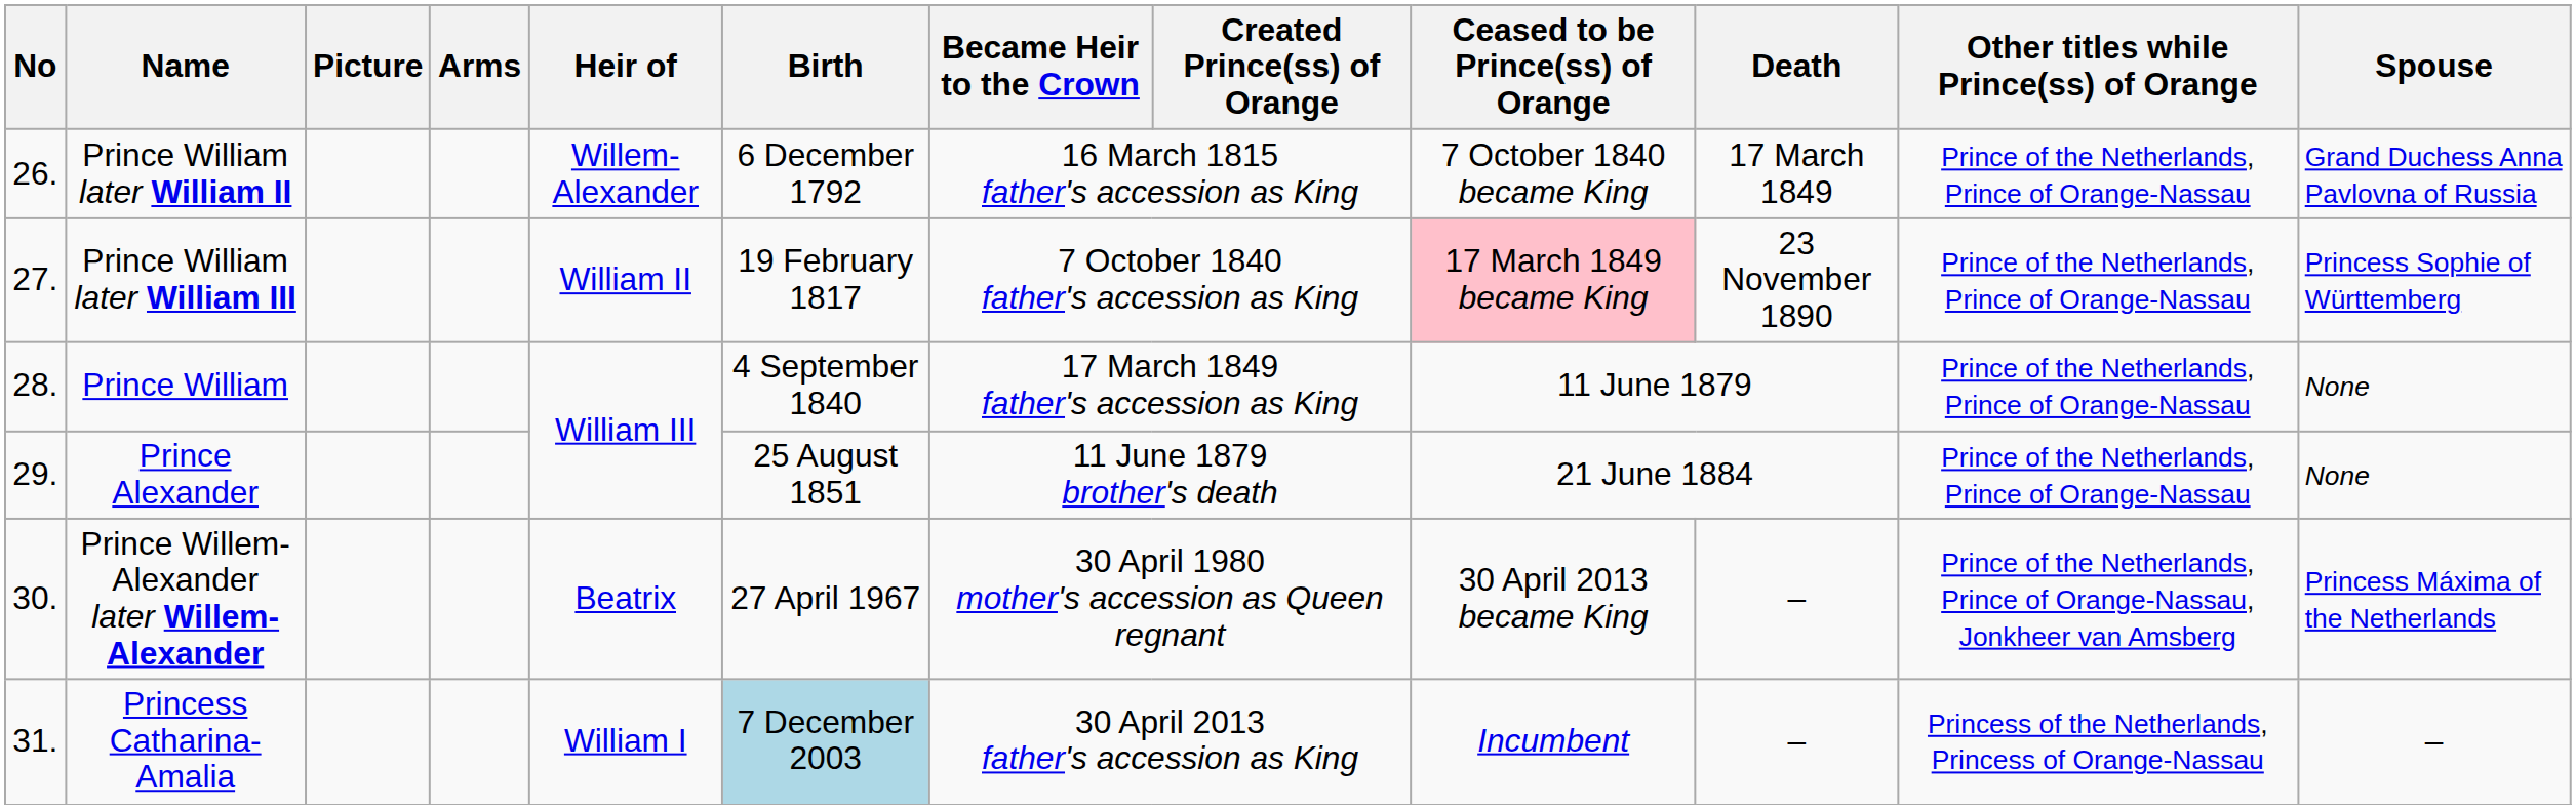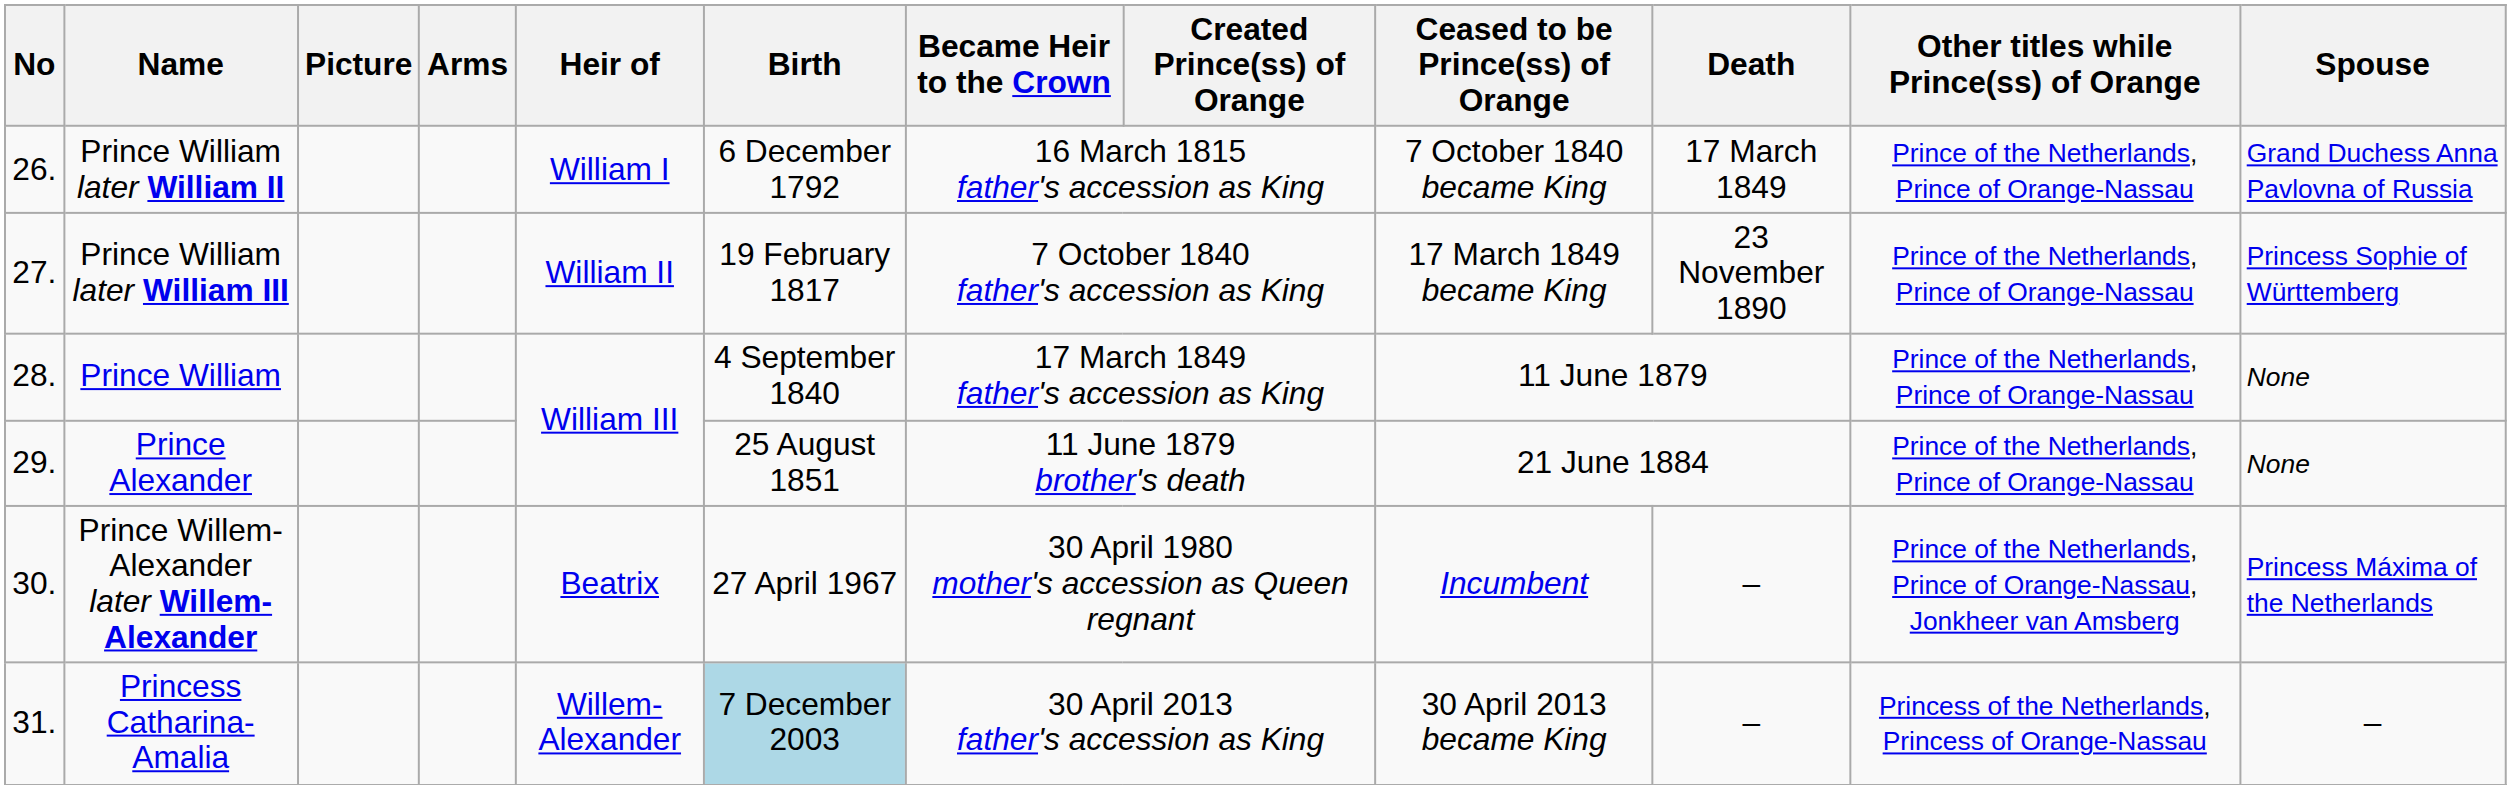 <table width=100% class="wikitable">
 <tr>
 <th>No</th>
 <th>Name</th>
 <th>Picture</th>
 <th>Arms</th>
 <th>Heir of</th>
 <th>Birth</th>
 <th>Became Heir to the <a href='#'>Crown</a></th>
 <th>Created Prince(ss) of Orange</th>
 <th>Ceased to be Prince(ss) of Orange</th>
 <th>Death</th>
 <th>Other titles while Prince(ss) of Orange</th>
 <th>Spouse</th>
 </tr>
 <tr>
 <td align="center">26.</td>
 <td align="center">Prince William<br><em>later</em> <strong><a href='#'>William II</a></strong></td>
 <td align="center"></td>
 <td align="center"></td>
-<td align="center"><a href='#'>Willem-Alexander</a></td>
+<td align="center"><a href='#'>William I</a></td>
 <td align="center">6 December 1792</td>
 <td align="center" colspan="2">16 March 1815<br><em><a href='#'>father</a>'s accession as King</em></td>
 <td align="center">7 October 1840<br><em>became King</em></td>
 <td align="center">17 March 1849</td>
 <td align="center"><small><a href='#'>Prince of the Netherlands</a>, <a href='#'>Prince of Orange-Nassau</a></small></td>
 <td><small><a href='#'>Grand Duchess Anna Pavlovna of Russia</a></small></td>
 </tr>
 <tr>
 <td align="center">27.</td>
 <td align="center">Prince William<br><em>later</em> <strong><a href='#'>William III</a></strong></td>
 <td align="center"></td>
 <td align="center"></td>
 <td align="center"><a href='#'>William II</a></td>
 <td align="center">19 February 1817</td>
 <td align="center" colspan="2">7 October 1840<br><em><a href='#'>father</a>'s accession as King</em></td>
-<td align="center" style="background: pink;">17 March 1849<br><em>became King</em></td>
+<td align="center">17 March 1849<br><em>became King</em></td>
 <td align="center">23 November 1890</td>
 <td align="center"><small><a href='#'>Prince of the Netherlands</a>, <a href='#'>Prince of Orange-Nassau</a></small></td>
 <td><small><a href='#'>Princess Sophie of Württemberg</a></small></td>
 </tr>
 <tr>
 <td align="center">28.</td>
 <td align="center"><a href='#'>Prince William</a></td>
 <td align="center"></td>
 <td align="center"></td>
 <td align="center" rowspan="2"><a href='#'>William III</a></td>
 <td align="center">4 September 1840</td>
 <td align="center" colspan="2">17 March 1849<br><em><a href='#'>father</a>'s accession as King</em></td>
 <td align="center" colspan="2">11 June 1879</td>
 <td align="center"><small><a href='#'>Prince of the Netherlands</a>, <a href='#'>Prince of Orange-Nassau</a></small></td>
 <td><small><em>None</em></small></td>
 </tr>
 <tr>
 <td align="center">29.</td>
 <td align="center"><a href='#'>Prince Alexander</a></td>
 <td align="center"></td>
 <td align="center"></td>
 <td align="center">25 August 1851</td>
 <td align="center" colspan="2">11 June 1879 <br><em><a href='#'>brother</a>'s death</em></td>
 <td align="center" colspan="2">21 June 1884</td>
 <td align="center"><small><a href='#'>Prince of the Netherlands</a>, <a href='#'>Prince of Orange-Nassau</a></small></td>
 <td><small><em>None</em></small></td>
 </tr>
 <tr>
 <td align="center">30.</td>
 <td align="center">Prince Willem-Alexander<br><em>later</em> <strong><a href='#'>Willem-Alexander</a></strong><br></td>
 <td align="center"></td>
 <td align="center"></td>
 <td align="center"><a href='#'>Beatrix</a></td>
 <td align="center">27 April 1967</td>
 <td align="center" colspan="2">30 April 1980 <br><em><a href='#'>mother</a>'s accession as Queen regnant</em></td>
-<td align="center">30 April 2013<br><em>became King</em></td>
+<td align="center"><em><a href='#'>Incumbent</a></em></td>
 <td align="center">–</td>
 <td align="center"><small><a href='#'>Prince of the Netherlands</a>, <a href='#'>Prince of Orange-Nassau</a>, <a href='#'>Jonkheer van Amsberg</a></small></td>
 <td><small><a href='#'>Princess Máxima of the Netherlands</a></small></td>
 </tr>
 <tr>
 <td align="center">31.</td>
 <td align="center"><a href='#'>Princess Catharina-Amalia</a><br></td>
 <td align="center"></td>
 <td align="center"></td>
-<td align="center"><a href='#'>William I</a></td>
+<td align="center"><a href='#'>Willem-Alexander</a></td>
 <td align="center" style="background: lightblue;">7 December 2003</td>
 <td align="center" colspan="2">30 April 2013 <br><em><a href='#'>father</a>'s accession as King</em></td>
-<td align="center"><em><a href='#'>Incumbent</a></em></td>
+<td align="center">30 April 2013<br><em>became King</em></td>
 <td align="center">–</td>
 <td align="center"><small><a href='#'>Princess of the Netherlands</a>, <a href='#'>Princess of Orange-Nassau</a></small></td>
 <td align="center">–</td>
 </tr>
 <tr>
 </tr>
 </table>
